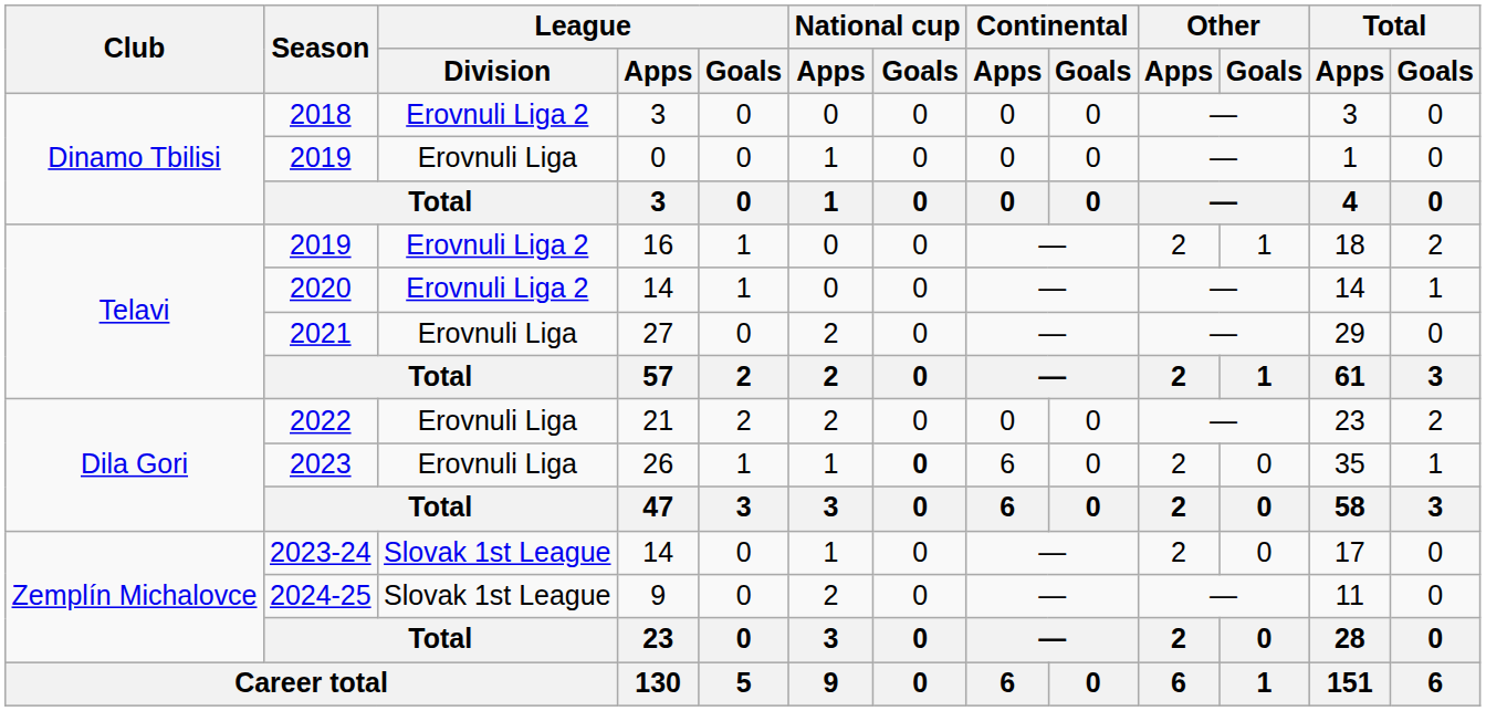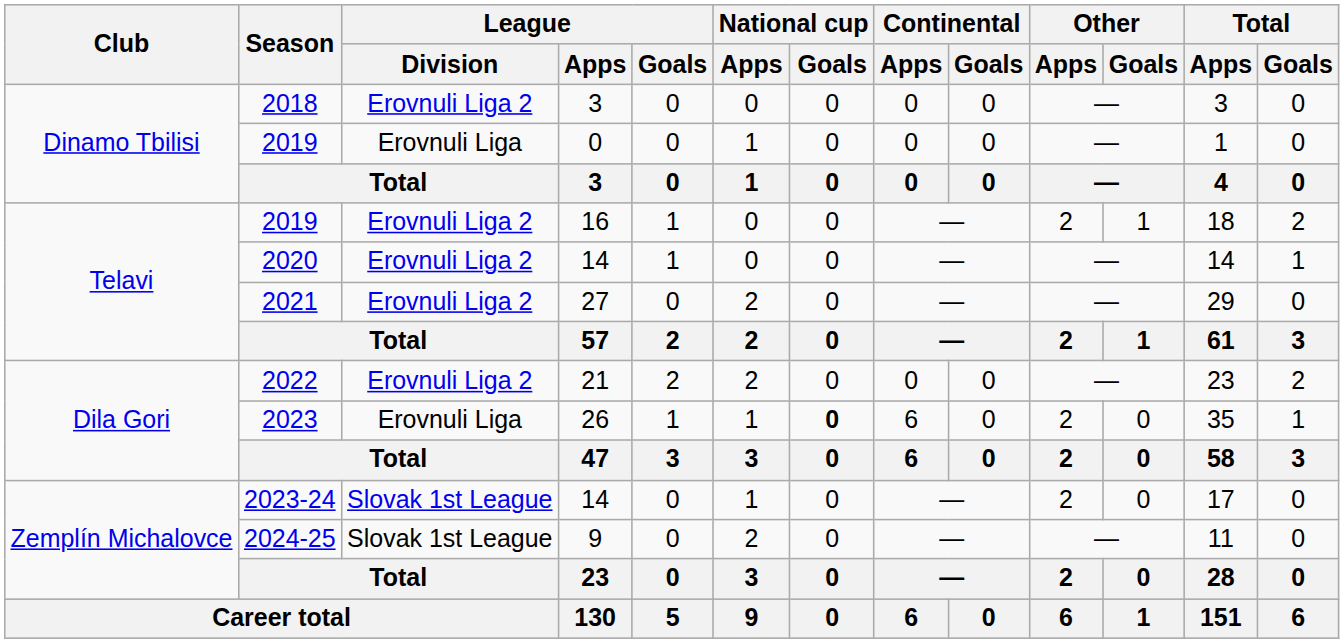 <table class="wikitable" style="text-align: center;">
 <tr>
 <th rowspan="2">Club</th>
 <th rowspan="2">Season</th>
 <th colspan="3">League</th>
 <th colspan="2">National cup</th>
 <th colspan="2">Continental</th>
 <th colspan="2">Other</th>
 <th colspan="2">Total</th>
 </tr>
 <tr>
 <th>Division</th>
 <th>Apps</th>
 <th>Goals</th>
 <th>Apps</th>
 <th>Goals</th>
 <th>Apps</th>
 <th>Goals</th>
 <th>Apps</th>
 <th>Goals</th>
 <th>Apps</th>
 <th>Goals</th>
 </tr>
 <tr>
 <td rowspan="3"><a href='#'>Dinamo Tbilisi</a></td>
 <td><a href='#'>2018</a></td>
 <td><a href='#'>Erovnuli Liga 2</a></td>
 <td>3</td>
 <td>0</td>
 <td>0</td>
 <td>0</td>
 <td>0</td>
 <td>0</td>
 <td colspan="2">—</td>
 <td>3</td>
 <td>0</td>
 </tr>
 <tr>
 <td><a href='#'>2019</a></td>
 <td>Erovnuli Liga</td>
 <td>0</td>
 <td>0</td>
 <td>1</td>
 <td>0</td>
 <td>0</td>
 <td>0</td>
 <td colspan="2">—</td>
 <td>1</td>
 <td>0</td>
 </tr>
 <tr>
 <th colspan="2">Total</th>
 <th>3</th>
 <th>0</th>
 <th>1</th>
 <th>0</th>
 <th>0</th>
 <th>0</th>
 <th colspan="2">—</th>
 <th>4</th>
 <th>0</th>
 </tr>
 <tr>
 <td rowspan="4"><a href='#'>Telavi</a></td>
 <td><a href='#'>2019</a></td>
 <td><a href='#'>Erovnuli Liga 2</a></td>
 <td>16</td>
 <td>1</td>
 <td>0</td>
 <td>0</td>
 <td colspan="2">—</td>
 <td>2</td>
 <td>1</td>
 <td>18</td>
 <td>2</td>
 </tr>
 <tr>
 <td><a href='#'>2020</a></td>
 <td><a href='#'>Erovnuli Liga 2</a></td>
 <td>14</td>
 <td>1</td>
 <td>0</td>
 <td>0</td>
 <td colspan="2">—</td>
 <td colspan="2">—</td>
 <td>14</td>
 <td>1</td>
 </tr>
 <tr>
 <td><a href='#'>2021</a></td>
-<td>Erovnuli Liga</td>
+<td><a href='#'>Erovnuli Liga 2</a></td>
 <td>27</td>
 <td>0</td>
 <td>2</td>
 <td>0</td>
 <td colspan="2">—</td>
 <td colspan="2">—</td>
 <td>29</td>
 <td>0</td>
 </tr>
 <tr>
 <th colspan="2">Total</th>
 <th>57</th>
 <th>2</th>
 <th>2</th>
 <th>0</th>
 <th colspan="2">—</th>
 <th>2</th>
 <th>1</th>
 <th>61</th>
 <th>3</th>
 </tr>
 <tr>
 <td rowspan="3"><a href='#'>Dila Gori</a></td>
 <td><a href='#'>2022</a></td>
-<td>Erovnuli Liga</td>
+<td><a href='#'>Erovnuli Liga 2</a></td>
 <td>21</td>
 <td>2</td>
 <td>2</td>
 <td>0</td>
 <td>0</td>
 <td>0</td>
 <td colspan="2">—</td>
 <td>23</td>
 <td>2</td>
 </tr>
 <tr>
 <td><a href='#'>2023</a></td>
 <td>Erovnuli Liga</td>
 <td>26</td>
 <td>1</td>
 <td>1</td>
 <td><strong>0</strong></td>
 <td>6</td>
 <td>0</td>
 <td>2</td>
 <td>0</td>
 <td>35</td>
 <td>1</td>
 </tr>
 <tr>
 <th colspan="2">Total</th>
 <th>47</th>
 <th>3</th>
 <th>3</th>
 <th>0</th>
 <th>6</th>
 <th>0</th>
 <th>2</th>
 <th>0</th>
 <th>58</th>
 <th>3</th>
 </tr>
 <tr>
 <td rowspan="3"><a href='#'>Zemplín Michalovce</a></td>
 <td><a href='#'>2023-24</a></td>
 <td><a href='#'>Slovak 1st League</a></td>
 <td>14</td>
 <td>0</td>
 <td>1</td>
 <td>0</td>
 <td colspan="2">—</td>
 <td>2</td>
 <td>0</td>
 <td>17</td>
 <td>0</td>
 </tr>
 <tr>
 <td><a href='#'>2024-25</a></td>
 <td>Slovak 1st League</td>
 <td>9</td>
 <td>0</td>
 <td>2</td>
 <td>0</td>
 <td colspan="2">—</td>
 <td colspan="2">—</td>
 <td>11</td>
 <td>0</td>
 </tr>
 <tr>
 <th colspan="2">Total</th>
 <th>23</th>
 <th>0</th>
 <th>3</th>
 <th>0</th>
 <th colspan="2">—</th>
 <th>2</th>
 <th>0</th>
 <th>28</th>
 <th>0</th>
 </tr>
 <tr>
 <th colspan="3">Career total</th>
 <th>130</th>
 <th>5</th>
 <th>9</th>
 <th>0</th>
 <th>6</th>
 <th>0</th>
 <th>6</th>
 <th>1</th>
 <th>151</th>
 <th>6</th>
 </tr>
 </table>
